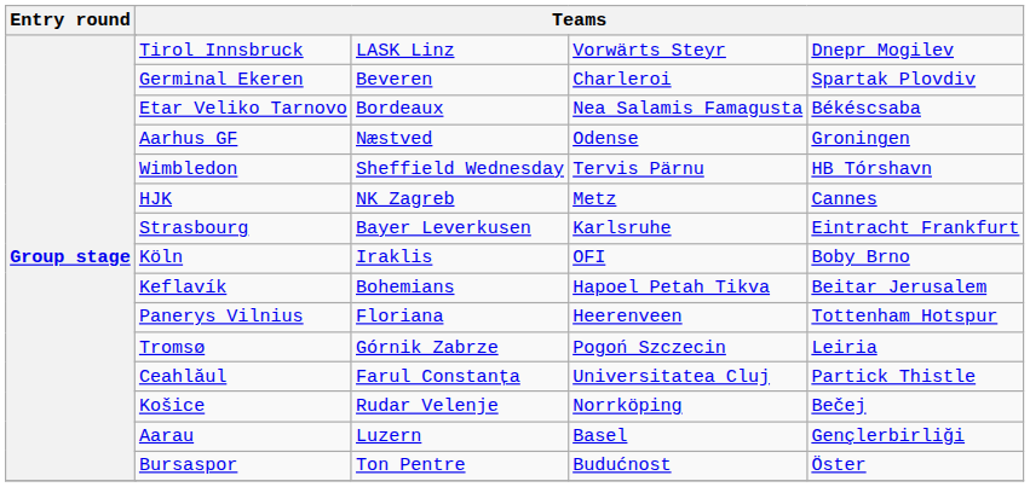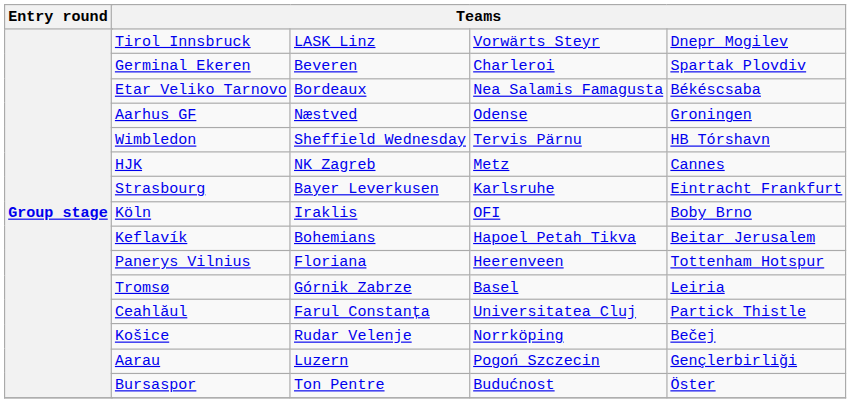 <table class="wikitable">
 <tr>
 <th colspan=2>Entry round</th>
 <th colspan=4>Teams</th>
 </tr>
 <tr>
 <th colspan=2 rowspan=15><a href='#'>Group stage</a></th>
 <td> <a href='#'>Tirol Innsbruck</a> </td>
 <td> <a href='#'>LASK Linz</a> </td>
 <td> <a href='#'>Vorwärts Steyr</a> </td>
 <td> <a href='#'>Dnepr Mogilev</a> </td>
 </tr>
 <tr>
 <td> <a href='#'>Germinal Ekeren</a> </td>
 <td> <a href='#'>Beveren</a> </td>
 <td> <a href='#'>Charleroi</a> </td>
 <td> <a href='#'>Spartak Plovdiv</a> </td>
 </tr>
 <tr>
 <td> <a href='#'>Etar Veliko Tarnovo</a> </td>
 <td> <a href='#'>Bordeaux</a> </td>
 <td> <a href='#'>Nea Salamis Famagusta</a> </td>
 <td> <a href='#'>Békéscsaba</a> </td>
 </tr>
 <tr>
 <td> <a href='#'>Aarhus GF</a> </td>
 <td> <a href='#'>Næstved</a> </td>
 <td> <a href='#'>Odense</a> </td>
 <td> <a href='#'>Groningen</a> </td>
 </tr>
 <tr>
 <td> <a href='#'>Wimbledon</a> </td>
 <td> <a href='#'>Sheffield Wednesday</a> </td>
 <td> <a href='#'>Tervis Pärnu</a> </td>
 <td> <a href='#'>HB Tórshavn</a> </td>
 </tr>
 <tr>
 <td> <a href='#'>HJK</a> </td>
 <td> <a href='#'>NK Zagreb</a> </td>
 <td> <a href='#'>Metz</a> </td>
 <td> <a href='#'>Cannes</a> </td>
 </tr>
 <tr>
 <td> <a href='#'>Strasbourg</a> </td>
 <td> <a href='#'>Bayer Leverkusen</a> </td>
 <td> <a href='#'>Karlsruhe</a> </td>
 <td> <a href='#'>Eintracht Frankfurt</a> </td>
 </tr>
 <tr>
 <td> <a href='#'>Köln</a> </td>
 <td> <a href='#'>Iraklis</a> </td>
 <td> <a href='#'>OFI</a> </td>
 <td> <a href='#'>Boby Brno</a> </td>
 </tr>
 <tr>
 <td> <a href='#'>Keflavík</a> </td>
 <td> <a href='#'>Bohemians</a> </td>
 <td> <a href='#'>Hapoel Petah Tikva</a> </td>
 <td> <a href='#'>Beitar Jerusalem</a> </td>
 </tr>
 <tr>
 <td> <a href='#'>Panerys Vilnius</a> </td>
 <td> <a href='#'>Floriana</a> </td>
 <td> <a href='#'>Heerenveen</a> </td>
 <td> <a href='#'>Tottenham Hotspur</a> </td>
 </tr>
 <tr>
 <td> <a href='#'>Tromsø</a> </td>
 <td> <a href='#'>Górnik Zabrze</a> </td>
-<td> <a href='#'>Pogoń Szczecin</a> </td>
+<td> <a href='#'>Basel</a> </td>
 <td> <a href='#'>Leiria</a> </td>
 </tr>
 <tr>
 <td> <a href='#'>Ceahlăul</a> </td>
 <td> <a href='#'>Farul Constanța</a> </td>
 <td> <a href='#'>Universitatea Cluj</a> </td>
 <td> <a href='#'>Partick Thistle</a> </td>
 </tr>
 <tr>
 <td> <a href='#'>Košice</a> </td>
 <td> <a href='#'>Rudar Velenje</a> </td>
 <td> <a href='#'>Norrköping</a> </td>
 <td> <a href='#'>Bečej</a> </td>
 </tr>
 <tr>
 <td> <a href='#'>Aarau</a> </td>
 <td> <a href='#'>Luzern</a> </td>
-<td> <a href='#'>Basel</a> </td>
+<td> <a href='#'>Pogoń Szczecin</a> </td>
 <td> <a href='#'>Gençlerbirliği</a> </td>
 </tr>
 <tr>
 <td> <a href='#'>Bursaspor</a> </td>
 <td> <a href='#'>Ton Pentre</a> </td>
 <td> <a href='#'>Budućnost</a> </td>
 <td> <a href='#'>Öster</a> </td>
 </tr>
 <tr>
 </tr>
 </table>
